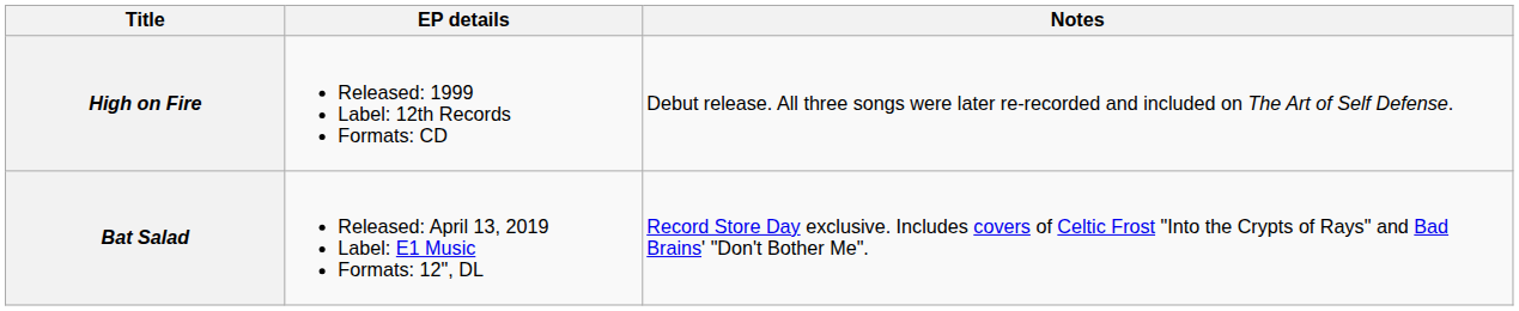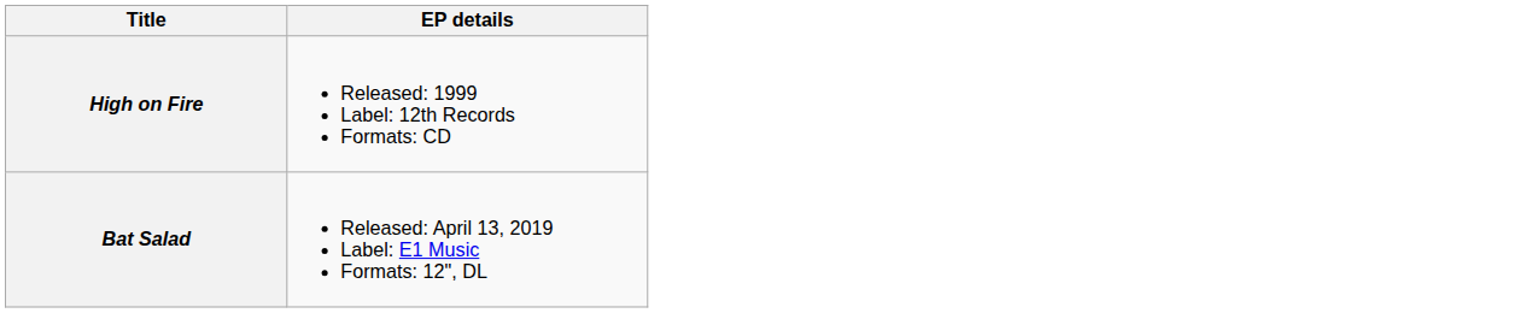 <table class="wikitable plainrowheaders">
 <tr>
 <th scope="col" style="width:14em;">Title</th>
 <th scope="col" style="width:18em;">EP details</th>
-<th scope="col">Notes</th>
 </tr>
 <tr>
 <th scope="row"><em>High on Fire</em></th>
 <td><br><ul><li>Released: 1999</li><li>Label: 12th Records</li><li>Formats: CD</li></ul></td>
-<td>Debut release. All three songs were later re-recorded and included on <em>The Art of Self Defense</em>.</td>
 </tr>
 <tr>
 <th scope="row"><em>Bat Salad</em></th>
 <td><br><ul><li>Released: April 13, 2019</li><li>Label: <a href='#'>E1 Music</a></li><li>Formats: 12", DL</li></ul></td>
-<td><a href='#'>Record Store Day</a> exclusive. Includes <a href='#'>covers</a> of <a href='#'>Celtic Frost</a> "Into the Crypts of Rays" and <a href='#'>Bad Brains</a>' "Don't Bother Me".</td>
 </tr>
 </table>
